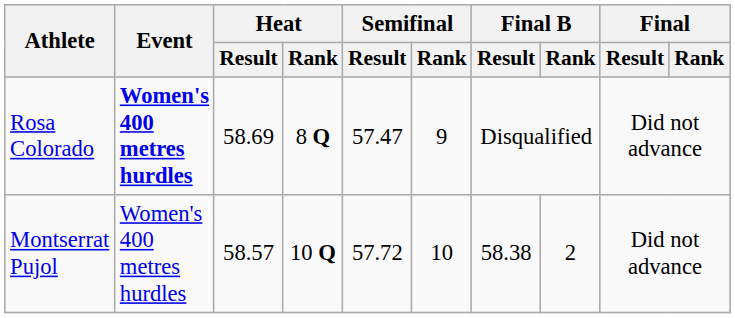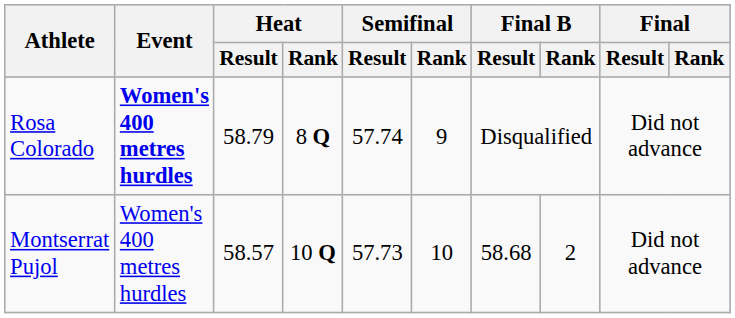 <table class="wikitable" style="font-size:90%; width:40%">
 <tr>
 <th rowspan="2">Athlete</th>
 <th rowspan="2">Event</th>
 <th colspan="2">Heat</th>
 <th colspan="2">Semifinal</th>
 <th colspan="2">Final B</th>
 <th colspan="2">Final</th>
 </tr>
 <tr style="font-size:95%">
 <th>Result</th>
 <th>Rank</th>
 <th>Result</th>
 <th>Rank</th>
 <th>Result</th>
 <th>Rank</th>
 <th>Result</th>
 <th>Rank</th>
 </tr>
 <tr align=center>
 <td align=left><a href='#'>Rosa Colorado</a></td>
 <td align=left><strong><a href='#'>Women's 400 metres hurdles</a></strong></td>
-<td>58.69</td>
+<td>58.79</td>
 <td>8 <strong>Q</strong></td>
-<td>57.47</td>
+<td>57.74</td>
 <td>9</td>
 <td colspan=2>Disqualified</td>
 <td colspan=2>Did not advance</td>
 </tr>
 <tr align=center>
 <td align=left><a href='#'>Montserrat Pujol</a></td>
 <td align=left><a href='#'>Women's 400 metres hurdles</a></td>
 <td>58.57</td>
 <td>10 <strong>Q</strong></td>
-<td>57.72</td>
+<td>57.73</td>
 <td>10</td>
-<td>58.38</td>
+<td>58.68</td>
 <td>2</td>
 <td colspan=2>Did not advance</td>
 </tr>
 </table>
